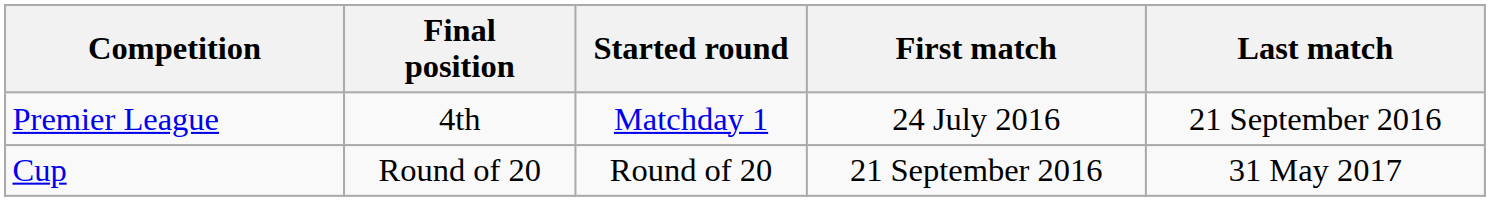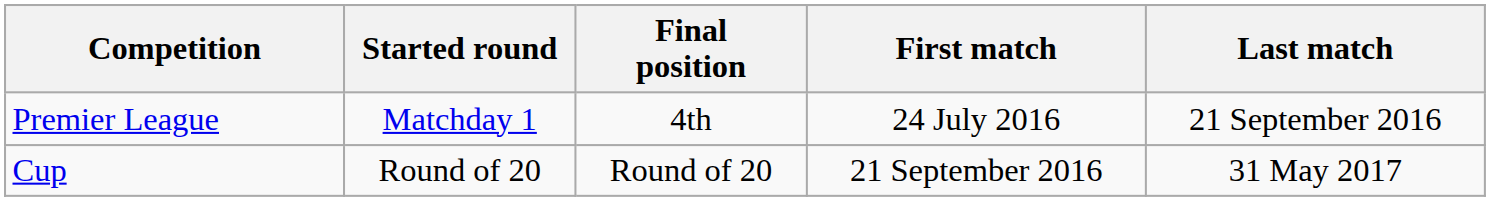 <table class="wikitable" style="text-align:center; width:730px;">
 <tr>
 <th style="text-align:center; width:150px;">Competition</th>
+<th style="text-align:center; width:100px;">Started round</th>
 <th style="text-align:center; width:100px;">Final <br> position</th>
-<th style="text-align:center; width:100px;">Started round</th>
 <th style="text-align:center; width:150px;">First match</th>
 <th style="text-align:center; width:150px;">Last match</th>
 </tr>
 <tr>
 <td style="text-align:left;"><a href='#'>Premier League</a></td>
+<td><a href='#'>Matchday 1</a></td>
 <td>4th</td>
-<td><a href='#'>Matchday 1</a></td>
 <td>24 July 2016</td>
 <td>21 September 2016</td>
 </tr>
 <tr>
 <td style="text-align:left;"><a href='#'>Cup</a></td>
 <td>Round of 20</td>
 <td>Round of 20</td>
 <td>21 September 2016</td>
 <td>31 May 2017</td>
 </tr>
 </table>
